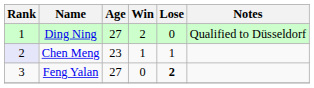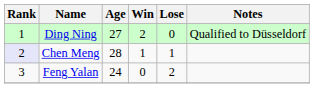 <table class="wikitable" style="text-align:center;">
 <tr>
 <th>Rank</th>
 <th>Name</th>
 <th>Age</th>
 <th>Win</th>
 <th>Lose</th>
 <th>Notes</th>
 </tr>
 <tr>
 <td bgcolor=#CCFFCC>1</td>
 <td bgcolor=#CCFFCC><a href='#'>Ding Ning</a></td>
 <td bgcolor=#CCFFCC>27</td>
 <td bgcolor=#CCFFCC>2</td>
 <td bgcolor=#CCFFCC>0</td>
 <td bgcolor=#CCFFCC>Qualified to Düsseldorf</td>
 </tr>
 <tr>
 <td style="background: lavender;">2</td>
 <td><a href='#'>Chen Meng</a></td>
-<td>23</td>
+<td>28</td>
 <td>1</td>
 <td>1</td>
 <td></td>
 </tr>
 <tr>
 <td>3</td>
 <td><a href='#'>Feng Yalan</a></td>
-<td>27</td>
+<td>24</td>
 <td>0</td>
-<td><strong>2</strong></td>
+<td>2</td>
 <td></td>
 </tr>
 <tr>
 </tr>
 </table>
